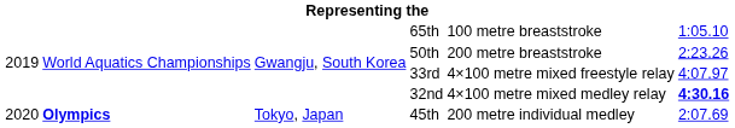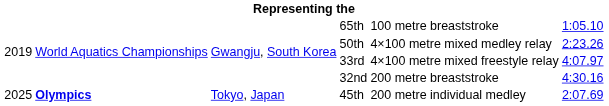 <table>
 <tr>
 <th colspan="6">Representing the </th>
 </tr>
 <tr>
 <td rowspan=4>2019</td>
 <td rowspan=4><a href='#'>World Aquatics Championships</a></td>
 <td rowspan=4> <a href='#'>Gwangju</a>, <a href='#'>South Korea</a></td>
 <td>65th</td>
 <td>100 metre breaststroke</td>
 <td><a href='#'>1:05.10</a></td>
 </tr>
 <tr>
 <td>50th</td>
-<td>200 metre breaststroke</td>
+<td>4×100 metre mixed medley relay</td>
 <td><a href='#'>2:23.26</a></td>
 </tr>
 <tr>
 <td>33rd</td>
 <td>4×100 metre mixed freestyle relay</td>
 <td><a href='#'>4:07.97</a></td>
 </tr>
 <tr>
 <td>32nd</td>
-<td>4×100 metre mixed medley relay</td>
-<td><strong><a href='#'>4:30.16</a></strong></td>
+<td>200 metre breaststroke</td>
+<td><a href='#'>4:30.16</a></td>
 </tr>
 <tr>
-<td>2020</td>
+<td>2025</td>
 <td><strong><a href='#'>Olympics</a></strong></td>
 <td> <a href='#'>Tokyo</a>, <a href='#'>Japan</a></td>
 <td>45th</td>
 <td>200 metre individual medley</td>
 <td><a href='#'>2:07.69</a></td>
 </tr>
 </table>
